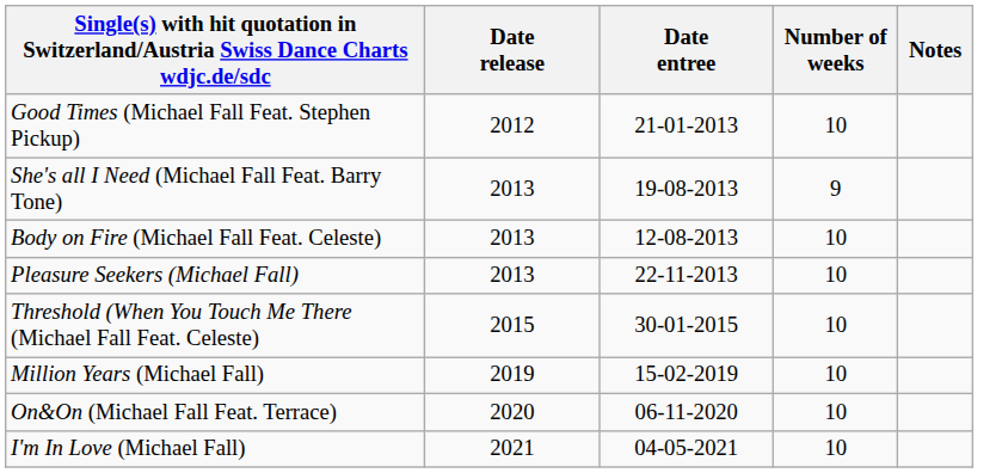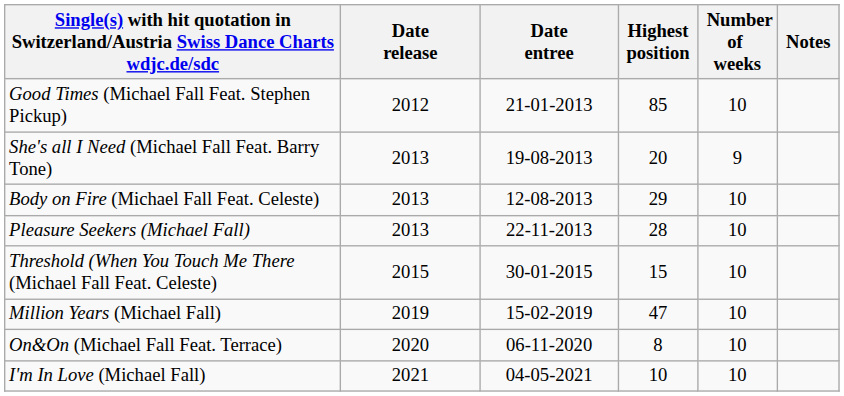 <table class="wikitable sortable" style="margin:0.5em 1em 0.5em 0; font-size: 85%; text-align:center;">
 <tr>
 <th width=250><a href='#'>Single(s)</a> with hit quotation in<br> Switzerland/Austria <a href='#'>Swiss Dance Charts wdjc.de/sdc</a></th>
 <th width="100">Date <br>release</th>
 <th width="100">Date <br>entree</th>
+<th> Highest <br>position</th>
 <th> Number of <br>weeks</th>
 <th> Notes </th>
 </tr>
 <tr>
 <td align="left"><em>Good Times</em> (Michael Fall Feat. Stephen Pickup)</td>
 <td>2012</td>
 <td>21-01-2013</td>
+<td>85</td>
 <td>10</td>
 <td></td>
 </tr>
 <tr>
 <td align="left"><em>She's all I Need</em> (Michael Fall Feat. Barry Tone)</td>
 <td>2013</td>
 <td>19-08-2013</td>
+<td>20</td>
 <td>9</td>
 <td></td>
 </tr>
 <tr>
 <td align="left"><em>Body on Fire</em> (Michael Fall Feat. Celeste)</td>
 <td>2013</td>
 <td>12-08-2013</td>
+<td>29</td>
 <td>10</td>
 <td></td>
 </tr>
 <tr>
 <td align="left"><em>Pleasure Seekers (Michael Fall)</em></td>
 <td>2013</td>
 <td>22-11-2013</td>
+<td>28</td>
 <td>10</td>
 <td></td>
 </tr>
 <tr>
 <td align="left"><em>Threshold (When You Touch Me There</em> (Michael Fall Feat. Celeste)</td>
 <td>2015</td>
 <td>30-01-2015</td>
+<td>15</td>
 <td>10</td>
 <td></td>
 </tr>
 <tr>
 <td align="left"><em>Million Years</em> (Michael Fall)</td>
 <td>2019</td>
 <td>15-02-2019</td>
+<td>47</td>
 <td>10</td>
 <td></td>
 </tr>
 <tr>
 <td align="left"><em>On&On</em> (Michael Fall Feat. Terrace)</td>
 <td>2020</td>
 <td>06-11-2020</td>
+<td>8</td>
 <td>10</td>
 <td></td>
 </tr>
 <tr>
 <td align="left"><em>I'm In Love</em> (Michael Fall)</td>
 <td>2021</td>
 <td>04-05-2021</td>
 <td>10</td>
+<td>10</td>
 <td></td>
 </tr>
 </table>
